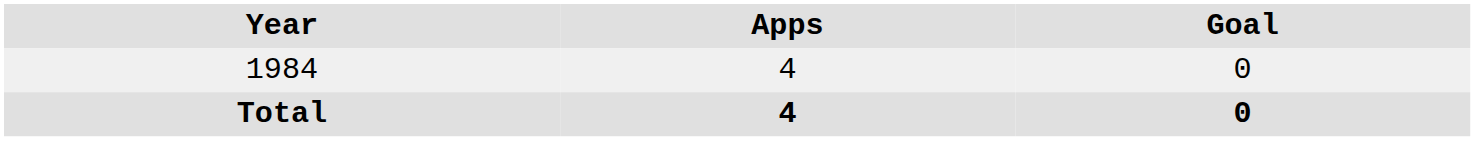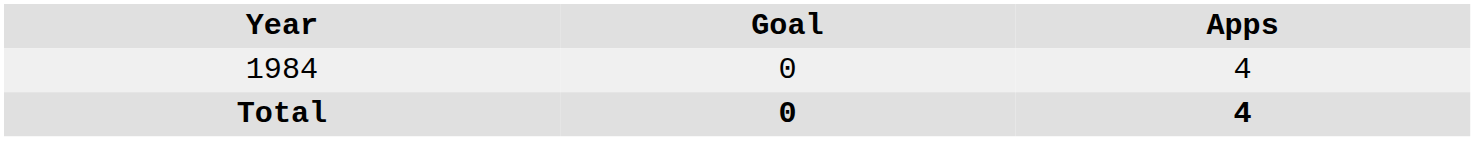 <table border="0" cellpadding="2" cellspacing="0" style="width:50%;">
 <tr style="text-align:center; background:#e0e0e0;">
 <th>Year</th>
+<th>Goal</th>
 <th>Apps</th>
-<th>Goal</th>
 </tr>
 <tr style="text-align:center; background:#f0f0f0;">
 <td>1984</td>
+<td>0</td>
 <td>4</td>
-<td>0</td>
 </tr>
 <tr style="text-align:center; background:#e0e0e0;">
 <th>Total</th>
+<th>0</th>
 <th>4</th>
-<th>0</th>
 </tr>
 </table>
